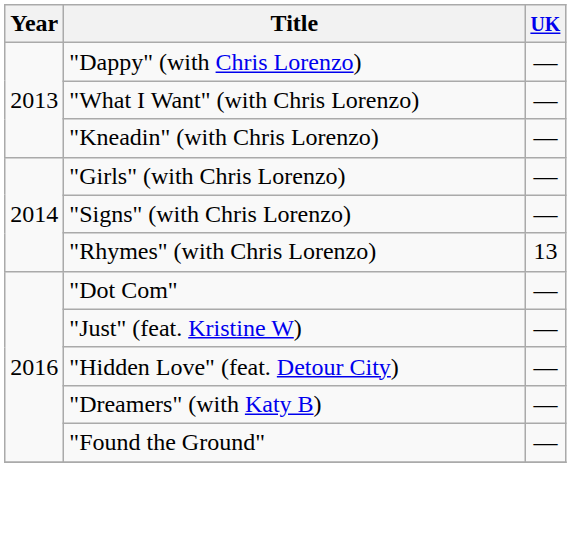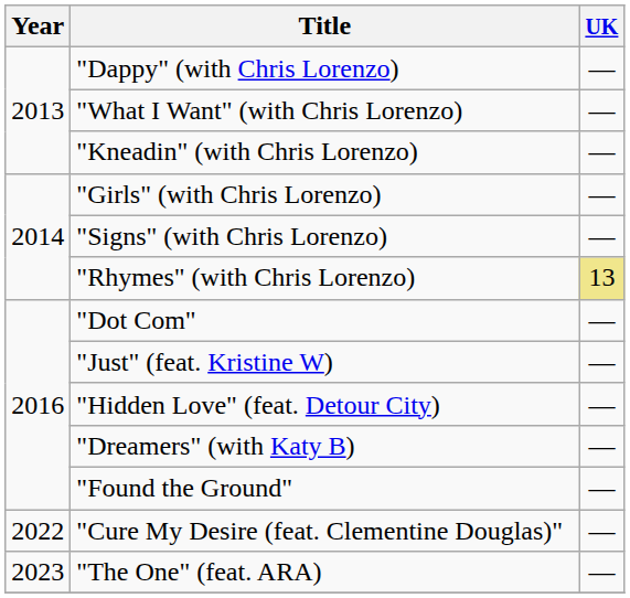 <table class="wikitable">
 <tr>
 <th>Year</th>
 <th width=300>Title</th>
 <th><small><a href='#'>UK</a></small><br></th>
 </tr>
 <tr>
 <td rowspan="3">2013</td>
 <td>"Dappy" (with <a href='#'>Chris Lorenzo</a>)</td>
 <td align=center>—</td>
 </tr>
 <tr>
 <td>"What I Want" (with Chris Lorenzo)</td>
 <td align=center>—</td>
 </tr>
 <tr>
 <td>"Kneadin" (with Chris Lorenzo)</td>
 <td align=center>—</td>
 </tr>
 <tr>
 <td rowspan="3">2014</td>
 <td>"Girls" (with Chris Lorenzo)</td>
 <td align=center>—</td>
 </tr>
 <tr>
 <td>"Signs" (with Chris Lorenzo)</td>
 <td align=center>—</td>
 </tr>
 <tr>
 <td>"Rhymes" (with Chris Lorenzo)</td>
-<td align=center>13</td>
+<td align=center style="background: khaki;">13</td>
 </tr>
 <tr>
 <td rowspan="5">2016</td>
 <td>"Dot Com"</td>
 <td align=center>—</td>
 </tr>
 <tr>
 <td>"Just" (feat. <a href='#'>Kristine W</a>)</td>
 <td align=center>—</td>
 </tr>
 <tr>
 <td>"Hidden Love" (feat. <a href='#'>Detour City</a>)</td>
 <td align=center>—</td>
 </tr>
 <tr>
 <td>"Dreamers" (with <a href='#'>Katy B</a>)</td>
 <td align=center>—</td>
 </tr>
 <tr>
 <td>"Found the Ground"</td>
 <td align=center>—</td>
 </tr>
 <tr>
+<td rowspan="1">2022</td>
+<td>"Cure My Desire (feat. Clementine Douglas)"</td>
+<td align=center>—</td>
+</tr>
+<tr>
+<td rowspan="1">2023</td>
+<td>"The One" (feat. ARA)</td>
+<td align=center>—</td>
+</tr>
+<tr>
 </tr>
 </table>
